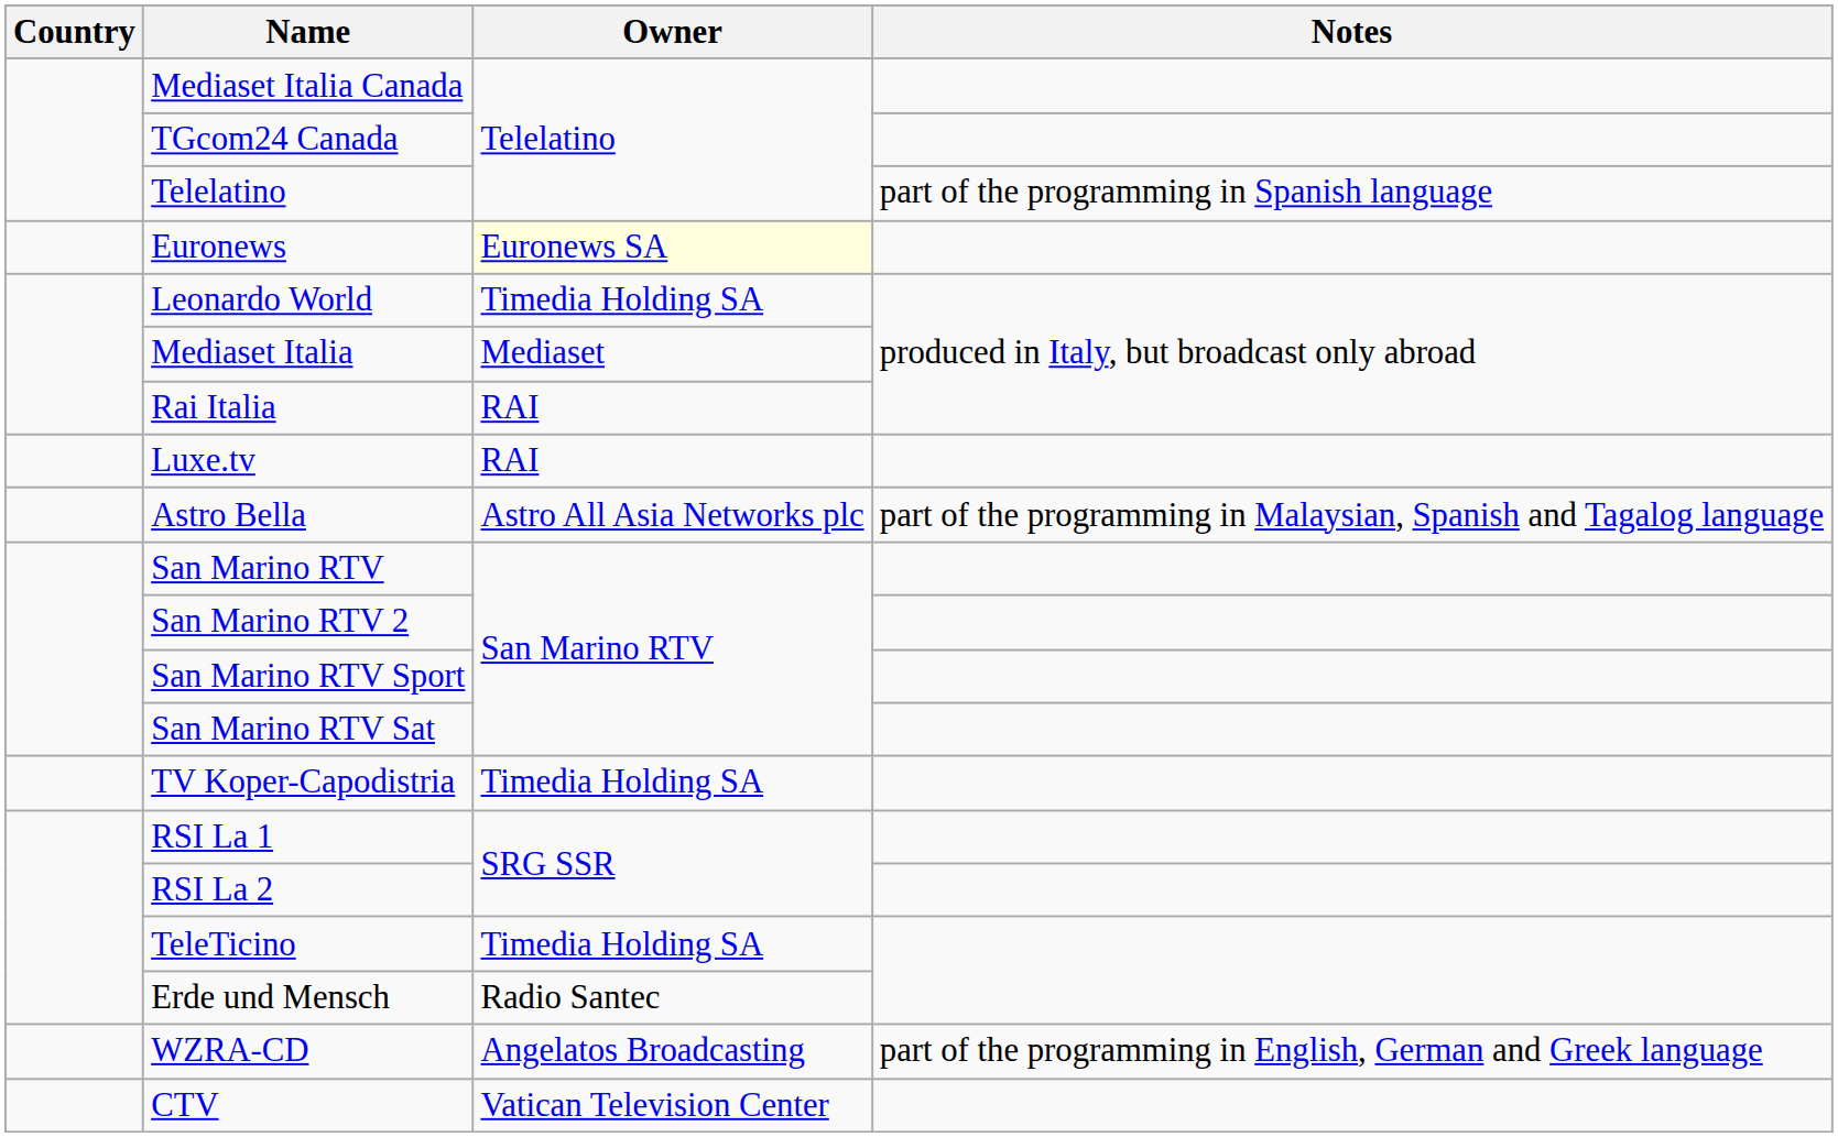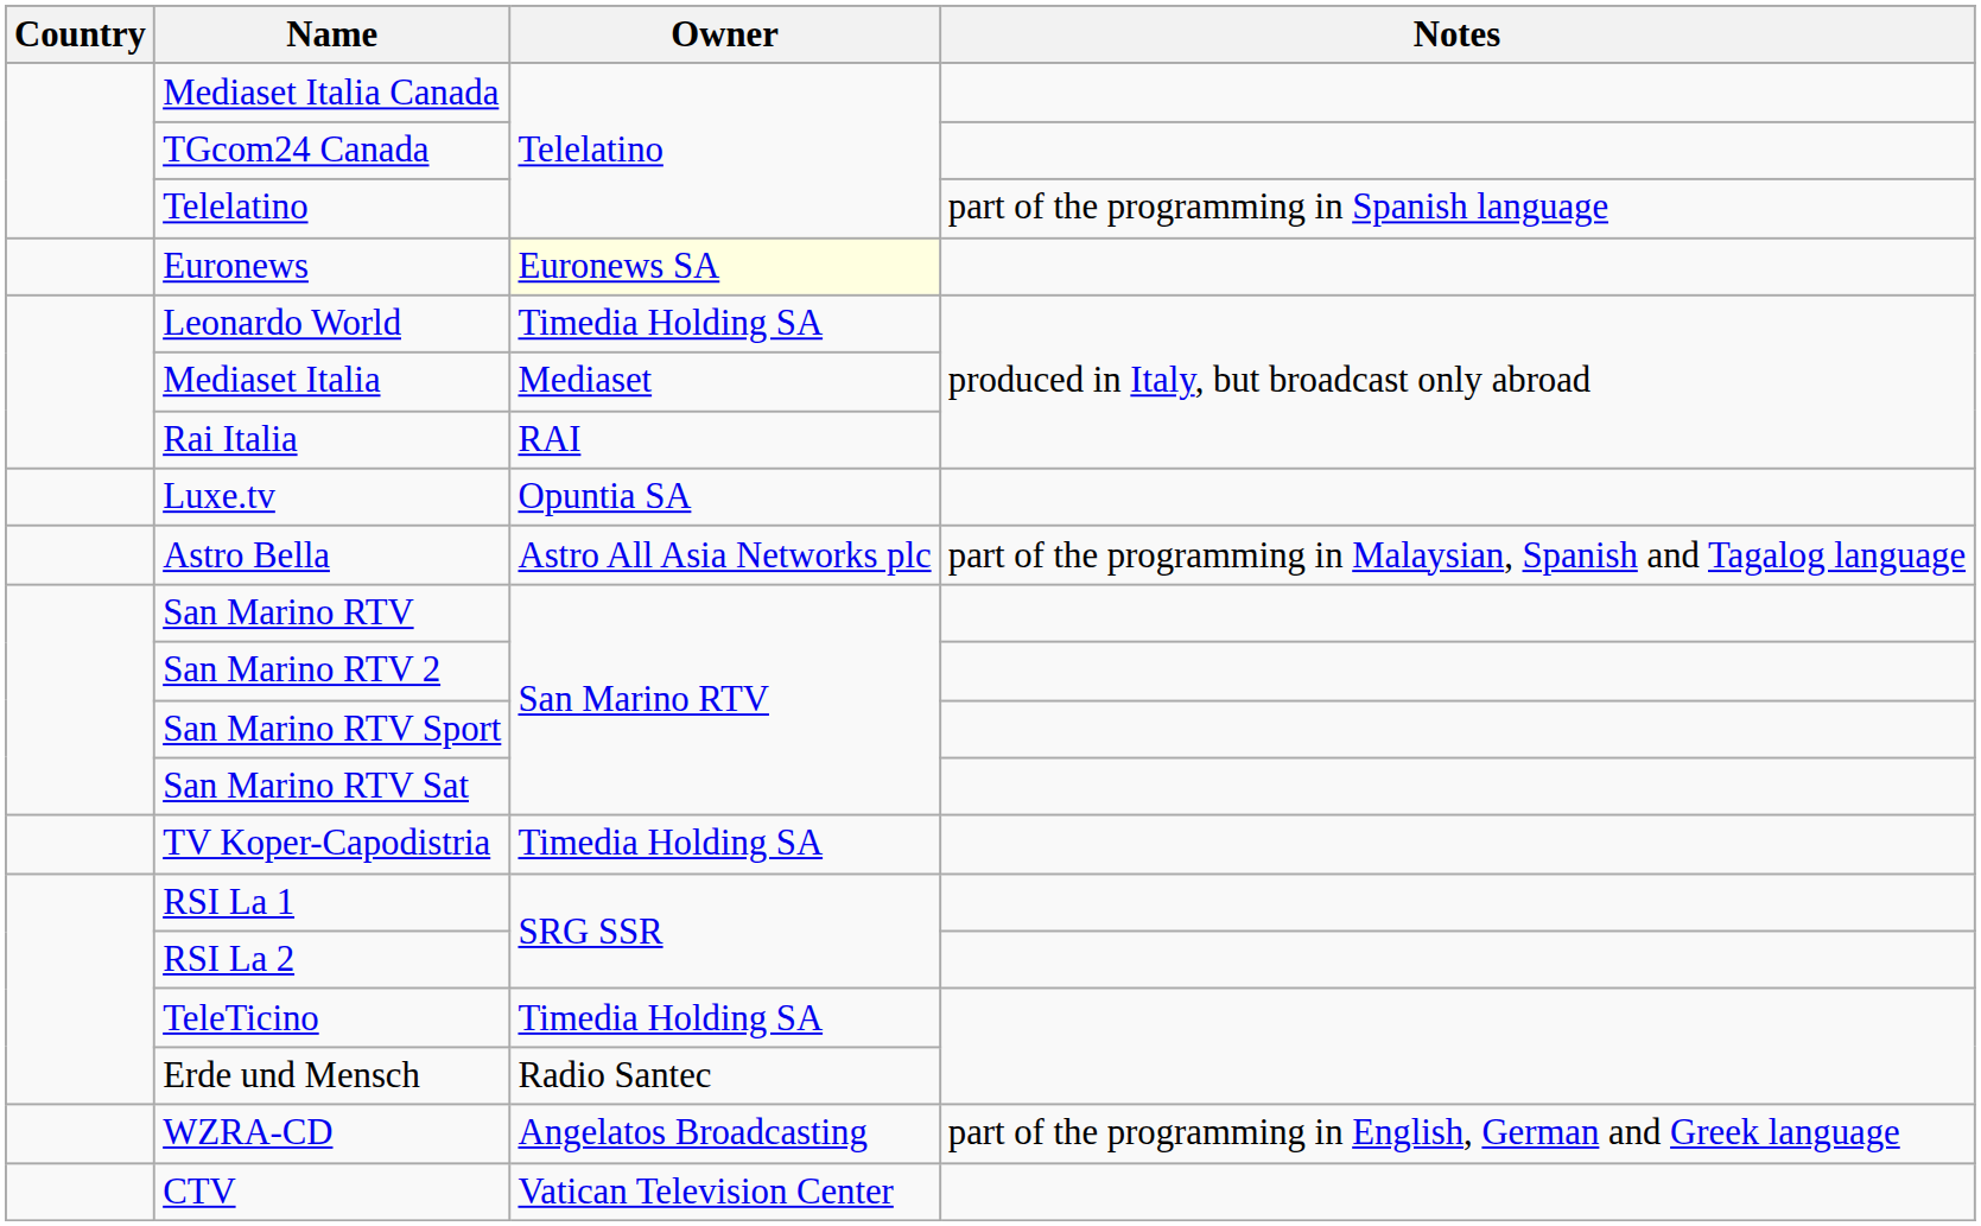 <table class=wikitable>
 <tr>
 <th>Country</th>
 <th>Name</th>
 <th>Owner</th>
 <th>Notes</th>
 </tr>
 <tr>
 <td rowspan=3></td>
 <td><a href='#'>Mediaset Italia Canada</a></td>
 <td rowspan=3><a href='#'>Telelatino</a></td>
 <td></td>
 </tr>
 <tr>
 <td><a href='#'>TGcom24 Canada</a></td>
 <td></td>
 </tr>
 <tr>
 <td><a href='#'>Telelatino</a></td>
 <td>part of the programming in <a href='#'>Spanish language</a></td>
 </tr>
 <tr>
 <td></td>
 <td><a href='#'>Euronews</a></td>
 <td style="background: lightyellow;"><a href='#'>Euronews SA</a></td>
 <td></td>
 </tr>
 <tr>
 <td rowspan=3></td>
 <td><a href='#'>Leonardo World</a></td>
 <td><a href='#'>Timedia Holding SA</a></td>
 <td rowspan=3>produced in <a href='#'>Italy</a>, but broadcast only abroad</td>
 </tr>
 <tr>
 <td><a href='#'>Mediaset Italia</a></td>
 <td><a href='#'>Mediaset</a></td>
 </tr>
 <tr>
 <td><a href='#'>Rai Italia</a></td>
 <td><a href='#'>RAI</a></td>
 </tr>
 <tr>
 <td></td>
 <td><a href='#'>Luxe.tv</a></td>
-<td><a href='#'>RAI</a></td>
+<td><a href='#'>Opuntia SA</a></td>
 <td></td>
 </tr>
 <tr>
 <td></td>
 <td><a href='#'>Astro Bella</a></td>
 <td><a href='#'>Astro All Asia Networks plc</a></td>
 <td>part of the programming in <a href='#'>Malaysian</a>, <a href='#'>Spanish</a> and <a href='#'>Tagalog language</a></td>
 </tr>
 <tr>
 <td rowspan=4></td>
 <td><a href='#'>San Marino RTV</a></td>
 <td rowspan=4><a href='#'>San Marino RTV</a></td>
 <td></td>
 </tr>
 <tr>
 <td><a href='#'>San Marino RTV 2</a></td>
 <td></td>
 </tr>
 <tr>
 <td><a href='#'>San Marino RTV Sport</a></td>
 <td></td>
 </tr>
 <tr>
 <td><a href='#'>San Marino RTV Sat</a></td>
 <td></td>
 </tr>
 <tr>
 <td></td>
 <td><a href='#'>TV Koper-Capodistria</a></td>
 <td><a href='#'>Timedia Holding SA</a></td>
 <td></td>
 </tr>
 <tr>
 <td rowspan=4></td>
 <td><a href='#'>RSI La 1</a></td>
 <td rowspan=2><a href='#'>SRG SSR</a></td>
 <td></td>
 </tr>
 <tr>
 <td><a href='#'>RSI La 2</a></td>
 <td></td>
 </tr>
 <tr>
 <td><a href='#'>TeleTicino</a></td>
 <td><a href='#'>Timedia Holding SA</a></td>
 </tr>
 <tr>
 <td>Erde und Mensch</td>
 <td>Radio Santec</td>
 </tr>
 <tr>
 <td></td>
 <td><a href='#'>WZRA-CD</a></td>
 <td><a href='#'>Angelatos Broadcasting</a></td>
 <td>part of the programming in <a href='#'>English</a>, <a href='#'>German</a> and <a href='#'>Greek language</a></td>
 </tr>
 <tr>
 <td></td>
 <td><a href='#'>CTV</a></td>
 <td><a href='#'>Vatican Television Center</a></td>
 <td></td>
 </tr>
 </table>
